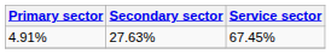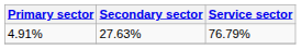 <table class="wikitable" border="1">
 <tr>
 <th><a href='#'>Primary sector</a></th>
 <th><a href='#'>Secondary sector</a></th>
 <th><a href='#'>Service sector</a></th>
 </tr>
 <tr>
 <td>4.91%</td>
 <td>27.63%</td>
-<td>67.45%</td>
+<td>76.79%</td>
 </tr>
 <tr>
 </tr>
 </table>
